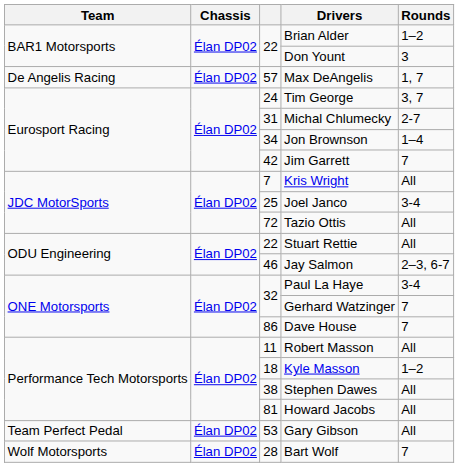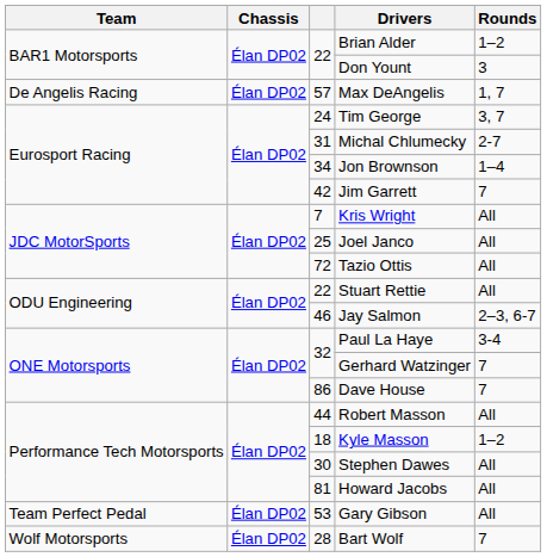 <table class="wikitable" style="font-size: 85%;">
 <tr>
 <th>Team</th>
 <th>Chassis</th>
 <th></th>
 <th>Drivers</th>
 <th>Rounds</th>
 </tr>
 <tr>
 <td rowspan=2>BAR1 Motorsports</td>
 <td rowspan=2><a href='#'>Élan DP02</a></td>
 <td rowspan=2>22</td>
 <td> Brian Alder</td>
 <td>1–2</td>
 </tr>
 <tr>
 <td> Don Yount</td>
 <td>3</td>
 </tr>
 <tr>
 <td>De Angelis Racing</td>
 <td><a href='#'>Élan DP02</a></td>
 <td>57</td>
 <td> Max DeAngelis</td>
 <td>1, 7</td>
 </tr>
 <tr>
 <td rowspan="4">Eurosport Racing</td>
 <td rowspan="4"><a href='#'>Élan DP02</a></td>
 <td>24</td>
 <td> Tim George</td>
 <td>3, 7</td>
 </tr>
 <tr>
 <td>31</td>
 <td> Michal Chlumecky</td>
 <td>2-7</td>
 </tr>
 <tr>
 <td>34</td>
 <td> Jon Brownson</td>
 <td>1–4</td>
 </tr>
 <tr>
 <td>42</td>
 <td> Jim Garrett</td>
 <td>7</td>
 </tr>
 <tr>
 <td rowspan=3><a href='#'>JDC MotorSports</a></td>
 <td rowspan=3><a href='#'>Élan DP02</a></td>
 <td>7</td>
 <td> <a href='#'>Kris Wright</a></td>
 <td>All</td>
 </tr>
 <tr>
 <td>25</td>
 <td> Joel Janco</td>
-<td>3-4</td>
+<td>All</td>
 </tr>
 <tr>
 <td>72</td>
 <td> Tazio Ottis</td>
 <td>All</td>
 </tr>
 <tr>
 <td rowspan=2>ODU Engineering</td>
 <td rowspan=2><a href='#'>Élan DP02</a></td>
 <td>22</td>
 <td> Stuart Rettie</td>
 <td>All</td>
 </tr>
 <tr>
 <td>46</td>
 <td> Jay Salmon</td>
 <td>2–3, 6-7</td>
 </tr>
 <tr>
 <td rowspan=3><a href='#'>ONE Motorsports</a></td>
 <td rowspan=3><a href='#'>Élan DP02</a></td>
 <td rowspan=2>32</td>
 <td> Paul La Haye</td>
 <td>3-4</td>
 </tr>
 <tr>
 <td> Gerhard Watzinger</td>
 <td>7</td>
 </tr>
 <tr>
 <td>86</td>
 <td> Dave House</td>
 <td>7</td>
 </tr>
 <tr>
 <td rowspan=4>Performance Tech Motorsports</td>
 <td rowspan=4><a href='#'>Élan DP02</a></td>
-<td>11</td>
+<td>44</td>
 <td> Robert Masson</td>
 <td>All</td>
 </tr>
 <tr>
 <td>18</td>
 <td> <a href='#'>Kyle Masson</a></td>
 <td>1–2</td>
 </tr>
 <tr>
-<td>38</td>
+<td>30</td>
 <td> Stephen Dawes</td>
 <td>All</td>
 </tr>
 <tr>
 <td>81</td>
 <td> Howard Jacobs</td>
 <td>All</td>
 </tr>
 <tr>
 <td>Team Perfect Pedal</td>
 <td><a href='#'>Élan DP02</a></td>
 <td>53</td>
 <td> Gary Gibson</td>
 <td>All</td>
 </tr>
 <tr>
 <td>Wolf Motorsports</td>
 <td><a href='#'>Élan DP02</a></td>
 <td>28</td>
 <td> Bart Wolf</td>
 <td>7</td>
 </tr>
 </table>
